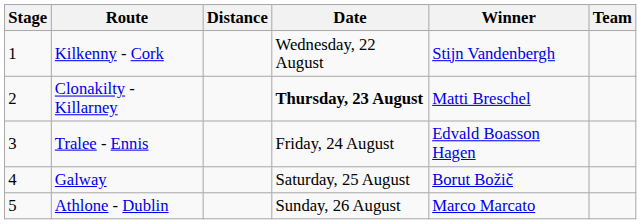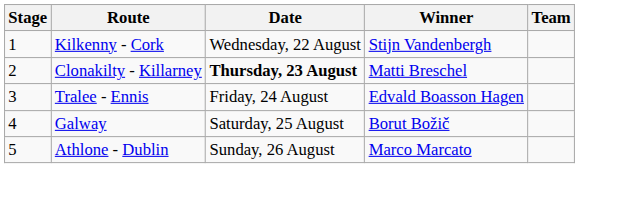 <table class="wikitable">
 <tr>
 <th>Stage</th>
 <th>Route</th>
-<th>Distance</th>
 <th>Date</th>
 <th>Winner</th>
 <th>Team</th>
 </tr>
 <tr>
 <td>1</td>
 <td><a href='#'>Kilkenny</a> - <a href='#'>Cork</a></td>
-<td></td>
 <td>Wednesday, 22 August</td>
 <td><a href='#'>Stijn Vandenbergh</a></td>
 <td></td>
 </tr>
 <tr>
 <td>2</td>
 <td><a href='#'>Clonakilty</a> - <a href='#'>Killarney</a></td>
-<td></td>
 <td><strong>Thursday, 23 August</strong></td>
 <td><a href='#'>Matti Breschel</a></td>
 <td></td>
 </tr>
 <tr>
 <td>3</td>
 <td><a href='#'>Tralee</a> - <a href='#'>Ennis</a></td>
-<td></td>
 <td>Friday, 24 August</td>
 <td><a href='#'>Edvald Boasson Hagen</a></td>
 <td></td>
 </tr>
 <tr>
 <td>4</td>
 <td><a href='#'>Galway</a></td>
-<td></td>
 <td>Saturday, 25 August</td>
 <td><a href='#'>Borut Božič</a></td>
 <td></td>
 </tr>
 <tr>
 <td>5</td>
 <td><a href='#'>Athlone</a> - <a href='#'>Dublin</a></td>
-<td></td>
 <td>Sunday, 26 August</td>
 <td><a href='#'>Marco Marcato</a></td>
 <td></td>
 </tr>
 </table>
